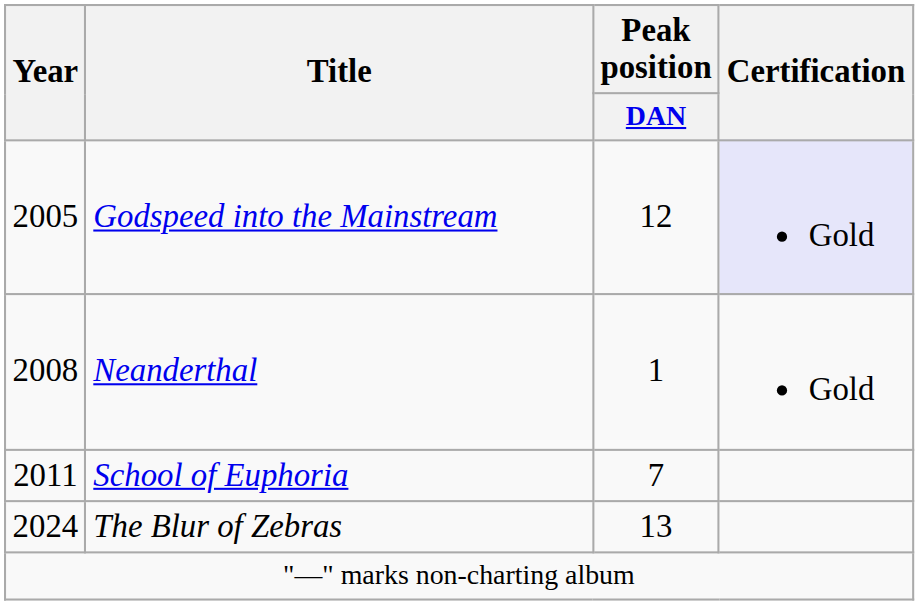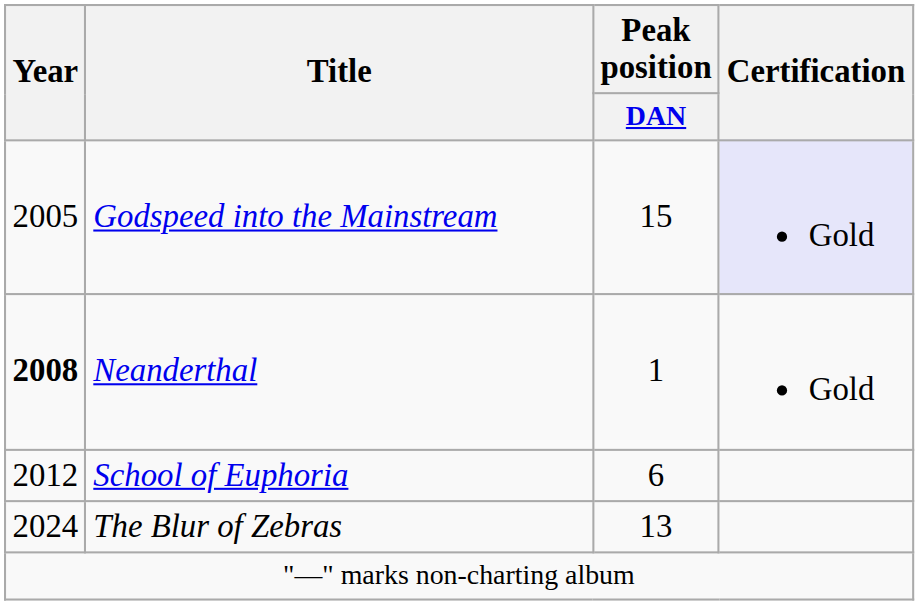 <table class="wikitable plainrowheaders" style="text-align:center;" border="1">
 <tr>
 <th scope="col" rowspan="2">Year</th>
 <th scope="col" rowspan="2" style="width:15em;">Title</th>
 <th scope="col" colspan="1">Peak position</th>
 <th scope="col" rowspan="2">Certification</th>
 </tr>
 <tr>
 <th scope="col" style="width:3em;font-size:85%;"><a href='#'>DAN</a><br></th>
 </tr>
 <tr>
 <td>2005</td>
 <td style="text-align:left;"><em><a href='#'>Godspeed into the Mainstream</a></em></td>
-<td>12</td>
+<td>15</td>
 <td style="background: lavender; text-align:left;"><br><ul><li>Gold</li></ul></td>
 </tr>
 <tr>
-<td>2008</td>
+<td><strong>2008</strong></td>
 <td style="text-align:left;"><em><a href='#'>Neanderthal</a></em></td>
 <td>1</td>
 <td style="text-align:left;"><br><ul><li>Gold</li></ul></td>
 </tr>
 <tr>
-<td>2011</td>
+<td>2012</td>
 <td style="text-align:left;"><em><a href='#'>School of Euphoria</a></em></td>
-<td>7</td>
+<td>6</td>
 <td style="text-align:left;"></td>
 </tr>
 <tr>
 <td>2024</td>
 <td style="text-align:left;"><em>The Blur of Zebras</em></td>
 <td>13<br></td>
 <td></td>
 </tr>
 <tr>
 <td colspan="4" style="font-size:85%; text-align:center">"—" marks non-charting album</td>
 </tr>
 </table>
